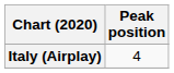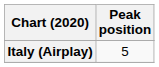 <table class="wikitable sortable plainrowheaders" style="text-align:center">
 <tr>
 <th scope="col">Chart (2020)</th>
 <th scope="col">Peak<br>position</th>
 </tr>
 <tr>
 </tr>
 <tr>
 <th scope="row">Italy (Airplay)</th>
-<td>4</td>
+<td>5</td>
 </tr>
 <tr>
 </tr>
 </table>
